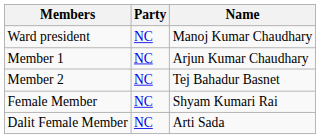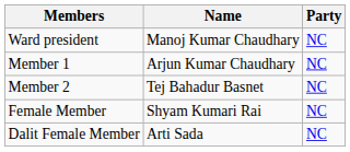 <table class="wikitable">
 <tr>
 <th>Members</th>
+<th>Name</th>
 <th>Party</th>
-<th>Name</th>
 </tr>
 <tr>
 <td>Ward president</td>
+<td>Manoj Kumar Chaudhary</td>
 <td><a href='#'>NC</a></td>
-<td>Manoj Kumar Chaudhary</td>
 </tr>
 <tr>
 <td>Member 1</td>
+<td>Arjun Kumar Chaudhary</td>
 <td><a href='#'>NC</a></td>
-<td>Arjun Kumar Chaudhary</td>
 </tr>
 <tr>
 <td>Member 2</td>
+<td>Tej Bahadur Basnet</td>
 <td><a href='#'>NC</a></td>
-<td>Tej Bahadur Basnet</td>
 </tr>
 <tr>
 <td>Female Member</td>
+<td>Shyam Kumari Rai</td>
 <td><a href='#'>NC</a></td>
-<td>Shyam Kumari Rai</td>
 </tr>
 <tr>
 <td>Dalit Female Member</td>
+<td>Arti Sada</td>
 <td><a href='#'>NC</a></td>
-<td>Arti Sada</td>
 </tr>
 </table>
